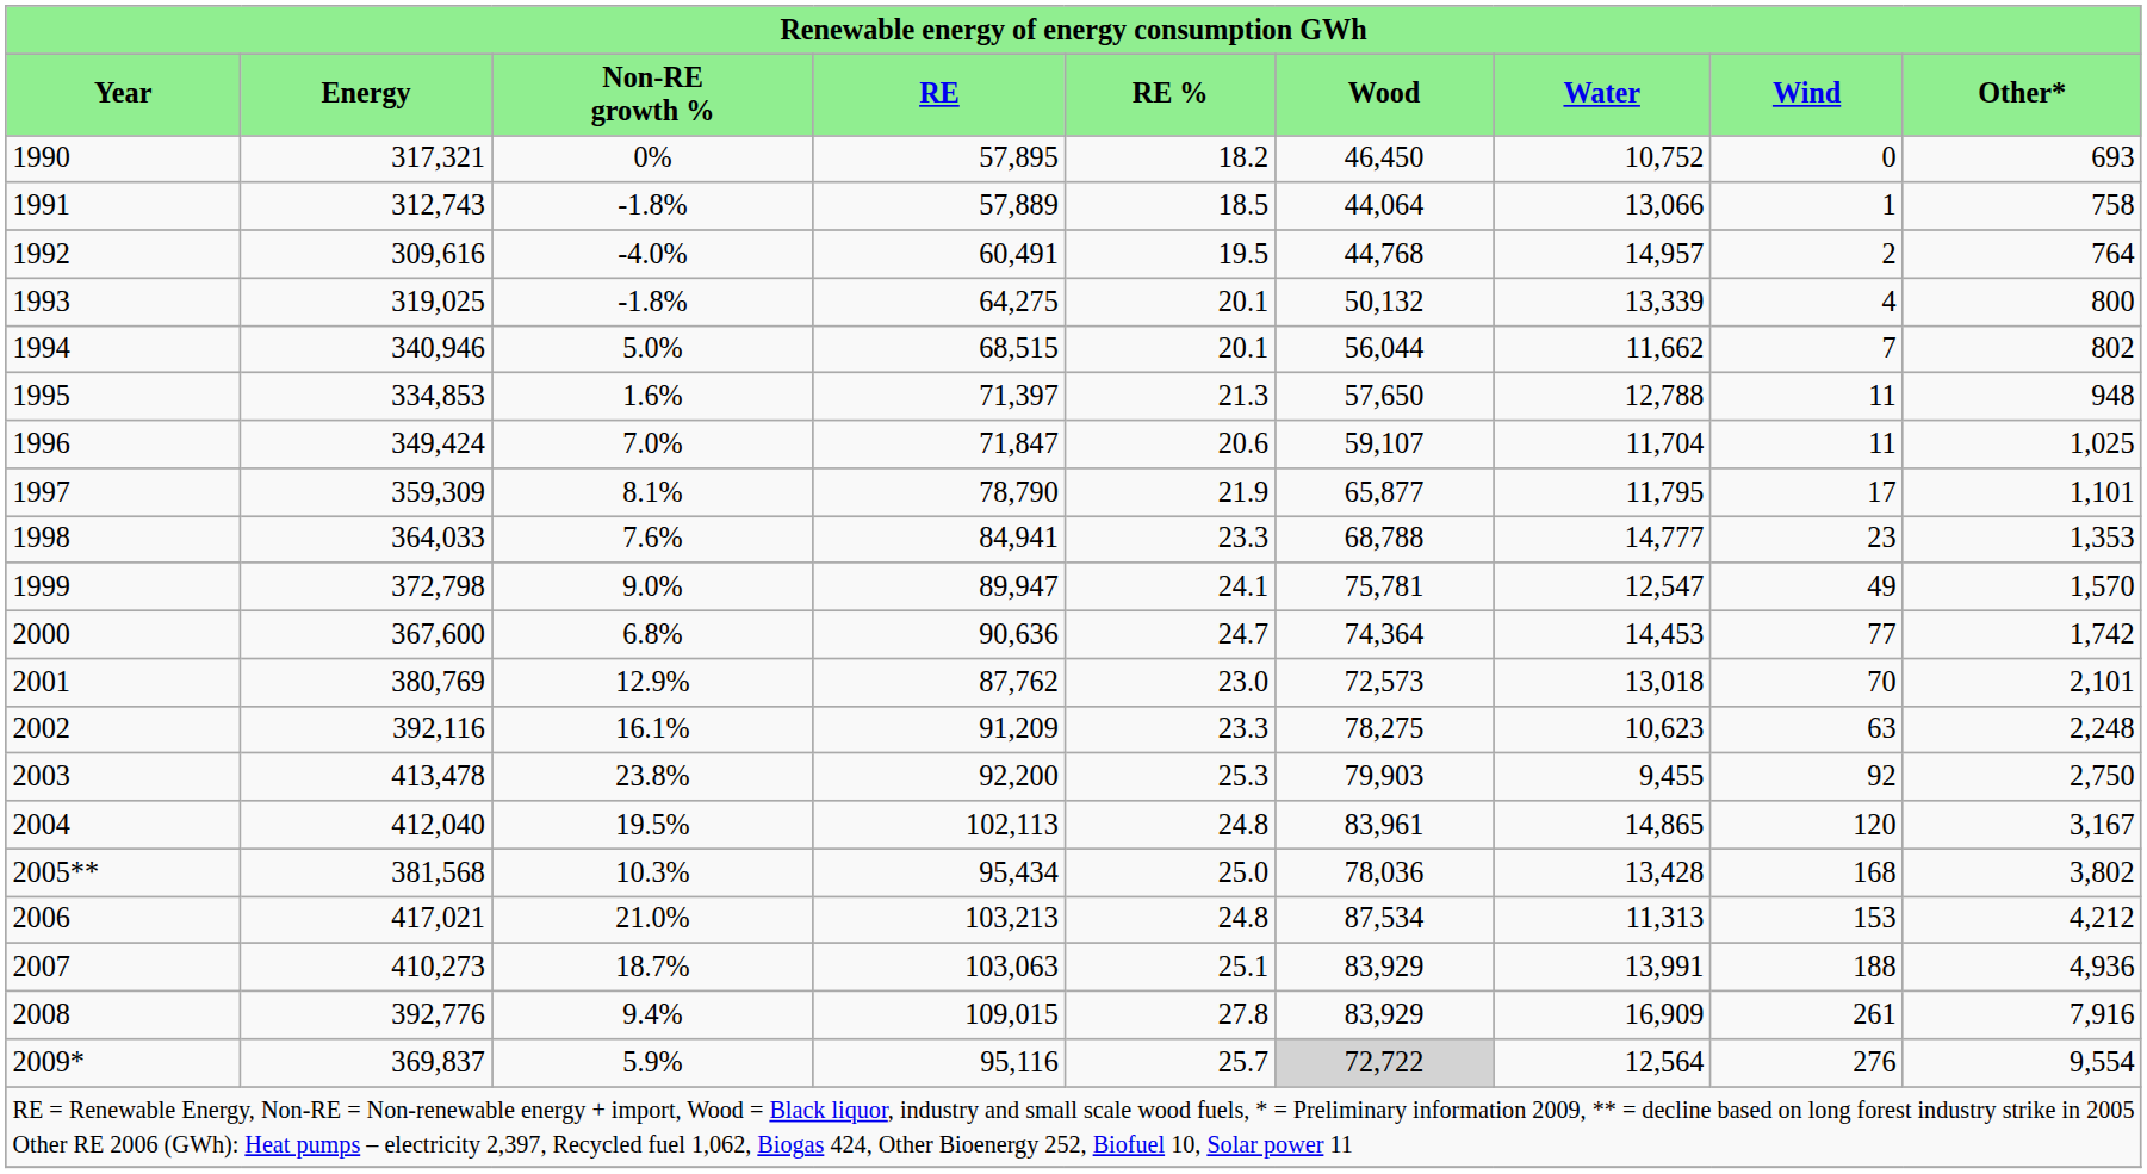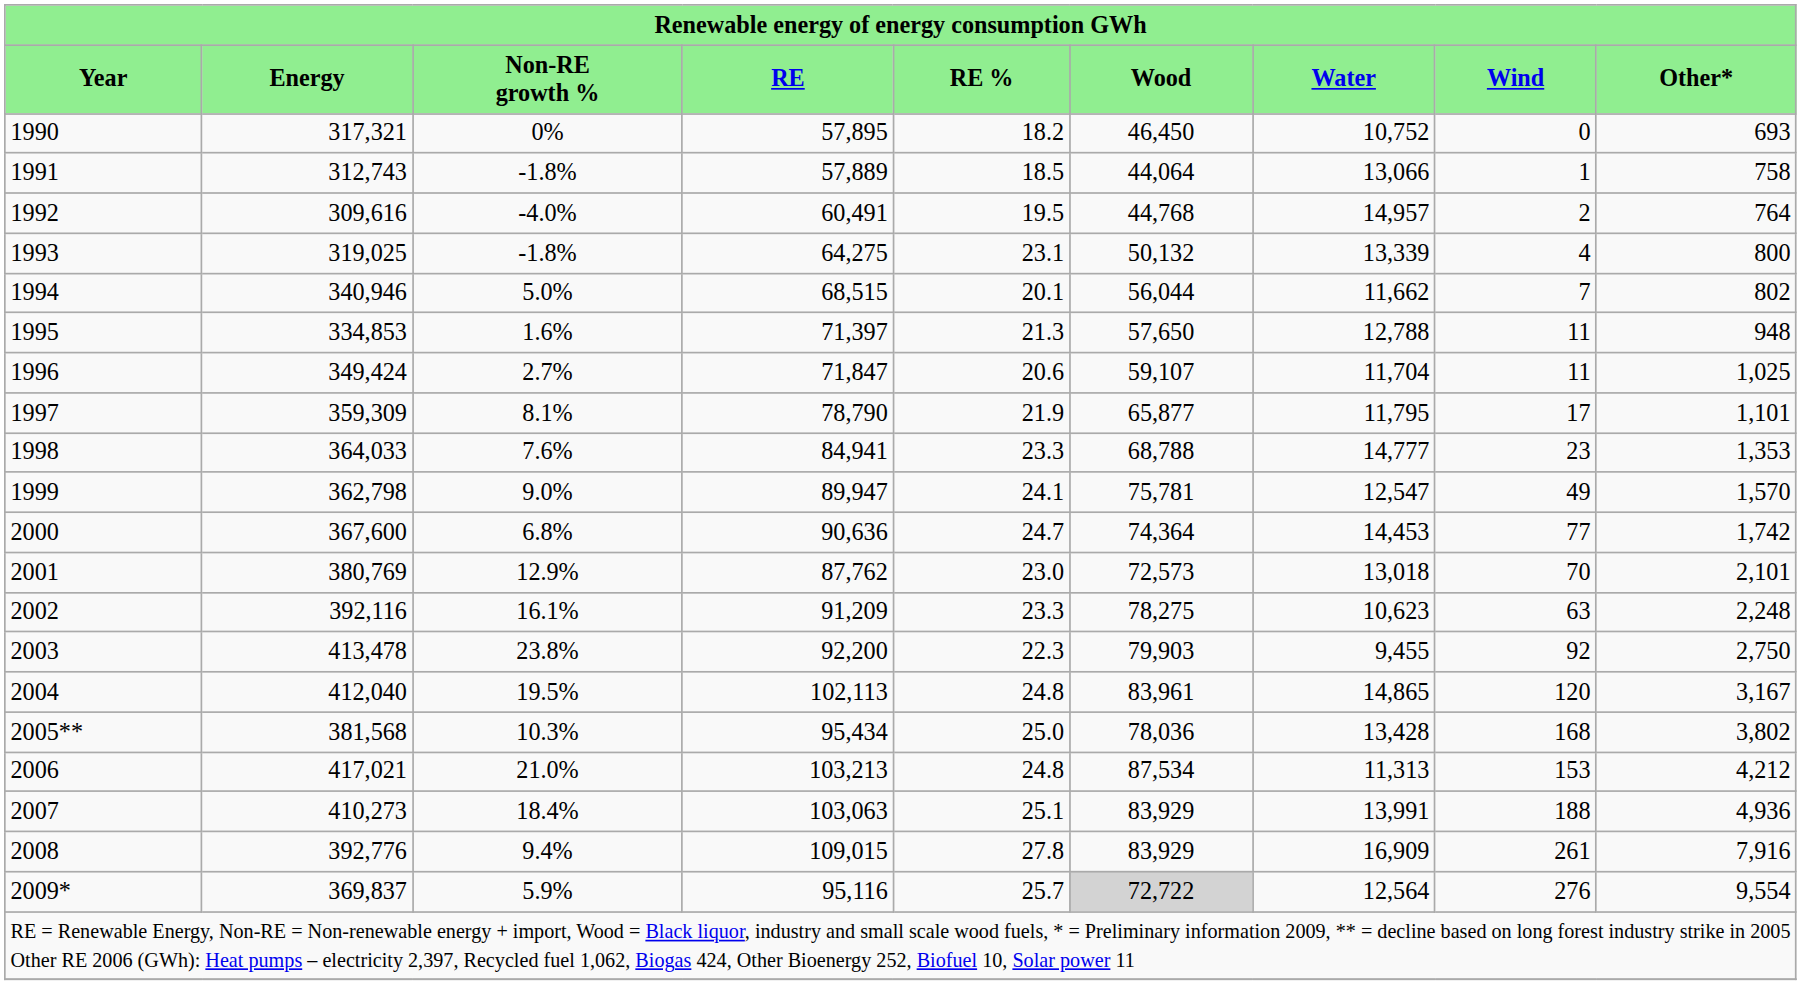 <table class="wikitable" style="text-align:center; font-size: 90%">
 <tr>
 <th colspan="11" align=center style="background: lightgreen">Renewable energy of energy consumption GWh</th>
 </tr>
 <tr>
 <th style="background: lightgreen">Year</th>
 <th style="background: lightgreen">Energy</th>
 <th style="background: lightgreen">Non-RE<br>growth %</th>
 <th style="background: lightgreen"><a href='#'>RE</a></th>
 <th style="background: lightgreen">RE %</th>
 <th style="background: lightgreen">Wood</th>
 <th style="background: lightgreen"><a href='#'>Water</a></th>
 <th style="background: lightgreen"><a href='#'>Wind</a></th>
 <th style="background: lightgreen">Other*</th>
 </tr>
 <tr ---->
 <td align="left">1990</td>
 <td align="right">317,321</td>
 <td align="center">0%</td>
 <td align="right">57,895</td>
 <td align="right">18.2</td>
 <td align="center">46,450</td>
 <td align="right">10,752</td>
 <td align="right">0</td>
 <td align="right">693</td>
 </tr>
 <tr ---->
 <td align="left">1991</td>
 <td align="right">312,743</td>
 <td align="center">-1.8%</td>
 <td align="right">57,889</td>
 <td align="right">18.5</td>
 <td align="center">44,064</td>
 <td align="right">13,066</td>
 <td align="right">1</td>
 <td align="right">758</td>
 </tr>
 <tr ---->
 <td align="left">1992</td>
 <td align="right">309,616</td>
 <td align="center">-4.0%</td>
 <td align="right">60,491</td>
 <td align="right">19.5</td>
 <td align="center">44,768</td>
 <td align="right">14,957</td>
 <td align="right">2</td>
 <td align="right">764</td>
 </tr>
 <tr ---->
 <td align="left">1993</td>
 <td align="right">319,025</td>
 <td align="center">-1.8%</td>
 <td align="right">64,275</td>
-<td align="right">20.1</td>
+<td align="right">23.1</td>
 <td align="center">50,132</td>
 <td align="right">13,339</td>
 <td align="right">4</td>
 <td align="right">800</td>
 </tr>
 <tr ---->
 <td align="left">1994</td>
 <td align="right">340,946</td>
 <td align="center">5.0%</td>
 <td align="right">68,515</td>
 <td align="right">20.1</td>
 <td align="center">56,044</td>
 <td align="right">11,662</td>
 <td align="right">7</td>
 <td align="right">802</td>
 </tr>
 <tr ---->
 <td align="left">1995</td>
 <td align="right">334,853</td>
 <td align="center">1.6%</td>
 <td align="right">71,397</td>
 <td align="right">21.3</td>
 <td align="center">57,650</td>
 <td align="right">12,788</td>
 <td align="right">11</td>
 <td align="right">948</td>
 </tr>
 <tr ---->
 <td align="left">1996</td>
 <td align="right">349,424</td>
-<td align="center">7.0%</td>
+<td align="center">2.7%</td>
 <td align="right">71,847</td>
 <td align="right">20.6</td>
 <td align="center">59,107</td>
 <td align="right">11,704</td>
 <td align="right">11</td>
 <td align="right">1,025</td>
 </tr>
 <tr ---->
 <td align="left">1997</td>
 <td align="right">359,309</td>
 <td align="center">8.1%</td>
 <td align="right">78,790</td>
 <td align="right">21.9</td>
 <td align="center">65,877</td>
 <td align="right">11,795</td>
 <td align="right">17</td>
 <td align="right">1,101</td>
 </tr>
 <tr ---->
 <td align="left">1998</td>
 <td align="right">364,033</td>
 <td align="center">7.6%</td>
 <td align="right">84,941</td>
 <td align="right">23.3</td>
 <td align="center">68,788</td>
 <td align="right">14,777</td>
 <td align="right">23</td>
 <td align="right">1,353</td>
 </tr>
 <tr ---->
 <td align="left">1999</td>
-<td align="right">372,798</td>
+<td align="right">362,798</td>
 <td align="center">9.0%</td>
 <td align="right">89,947</td>
 <td align="right">24.1</td>
 <td align="center">75,781</td>
 <td align="right">12,547</td>
 <td align="right">49</td>
 <td align="right">1,570</td>
 </tr>
 <tr ---->
 <td align="left">2000</td>
 <td align="right">367,600</td>
 <td align="center">6.8%</td>
 <td align="right">90,636</td>
 <td align="right">24.7</td>
 <td align="center">74,364</td>
 <td align="right">14,453</td>
 <td align="right">77</td>
 <td align="right">1,742</td>
 </tr>
 <tr ---->
 <td align="left">2001</td>
 <td align="right">380,769</td>
 <td align="center">12.9%</td>
 <td align="right">87,762</td>
 <td align="right">23.0</td>
 <td align="center">72,573</td>
 <td align="right">13,018</td>
 <td align="right">70</td>
 <td align="right">2,101</td>
 </tr>
 <tr ---->
 <td align="left">2002</td>
 <td align="right">392,116</td>
 <td align="center">16.1%</td>
 <td align="right">91,209</td>
 <td align="right">23.3</td>
 <td align="center">78,275</td>
 <td align="right">10,623</td>
 <td align="right">63</td>
 <td align="right">2,248</td>
 </tr>
 <tr ---->
 <td align="left">2003</td>
 <td align="right">413,478</td>
 <td align="center">23.8%</td>
 <td align="right">92,200</td>
-<td align="right">25.3</td>
+<td align="right">22.3</td>
 <td align="center">79,903</td>
 <td align="right">9,455</td>
 <td align="right">92</td>
 <td align="right">2,750</td>
 </tr>
 <tr ---->
 <td align="left">2004</td>
 <td align="right">412,040</td>
 <td align="center">19.5%</td>
 <td align="right">102,113</td>
 <td align="right">24.8</td>
 <td align="center">83,961</td>
 <td align="right">14,865</td>
 <td align="right">120</td>
 <td align="right">3,167</td>
 </tr>
 <tr ---->
 <td align="left">2005**</td>
 <td align="right">381,568</td>
 <td align="center">10.3%</td>
 <td align="right">95,434</td>
 <td align="right">25.0</td>
 <td align="center">78,036</td>
 <td align="right">13,428</td>
 <td align="right">168</td>
 <td align="right">3,802</td>
 </tr>
 <tr ---->
 <td align="left">2006</td>
 <td align="right">417,021</td>
 <td align="center">21.0%</td>
 <td align="right">103,213</td>
 <td align="right">24.8</td>
 <td align="center">87,534</td>
 <td align="right">11,313</td>
 <td align="right">153</td>
 <td align="right">4,212</td>
 </tr>
 <tr ---->
 <td align="left">2007</td>
 <td align="right">410,273</td>
-<td align="center">18.7%</td>
+<td align="center">18.4%</td>
 <td align="right">103,063</td>
 <td align="right">25.1</td>
 <td align="center">83,929</td>
 <td align="right">13,991</td>
 <td align="right">188</td>
 <td align="right">4,936</td>
 </tr>
 <tr ---->
 <td align="left">2008</td>
 <td align="right">392,776</td>
 <td align="center">9.4%</td>
 <td align="right">109,015</td>
 <td align="right">27.8</td>
 <td align="center">83,929</td>
 <td align="right">16,909</td>
 <td align="right">261</td>
 <td align="right">7,916</td>
 </tr>
 <tr ---->
 <td align="left">2009*</td>
 <td align="right">369,837</td>
 <td align="center">5.9%</td>
 <td align="right">95,116</td>
 <td align="right">25.7</td>
 <td align="center" style="background: lightgrey;">72,722</td>
 <td align="right">12,564</td>
 <td align="right">276</td>
 <td align="right">9,554</td>
 </tr>
 <tr ---->
 <td colspan=11 align="left"><small> RE = Renewable Energy, Non-RE = Non-renewable energy + import, Wood = <a href='#'>Black liquor</a>, industry and small scale wood fuels, * = Preliminary information 2009, ** = decline based on long forest industry strike in 2005<br>Other RE 2006 (GWh): <a href='#'>Heat pumps</a> – electricity 2,397, Recycled fuel 1,062, <a href='#'>Biogas</a> 424, Other Bioenergy 252, <a href='#'>Biofuel</a> 10, <a href='#'>Solar power</a> 11<br></small></td>
 </tr>
 <tr ---->
 </tr>
 </table>
